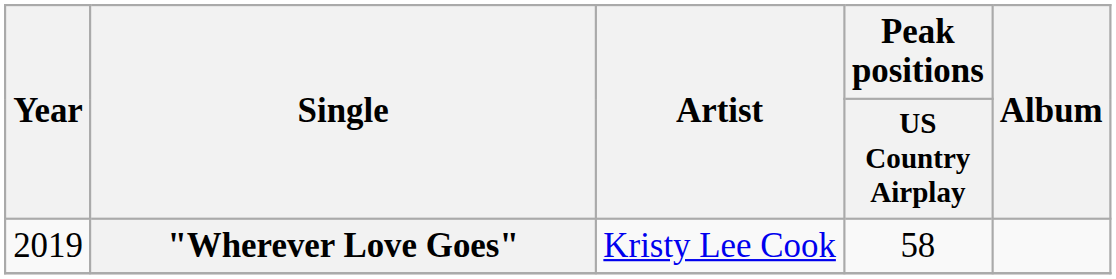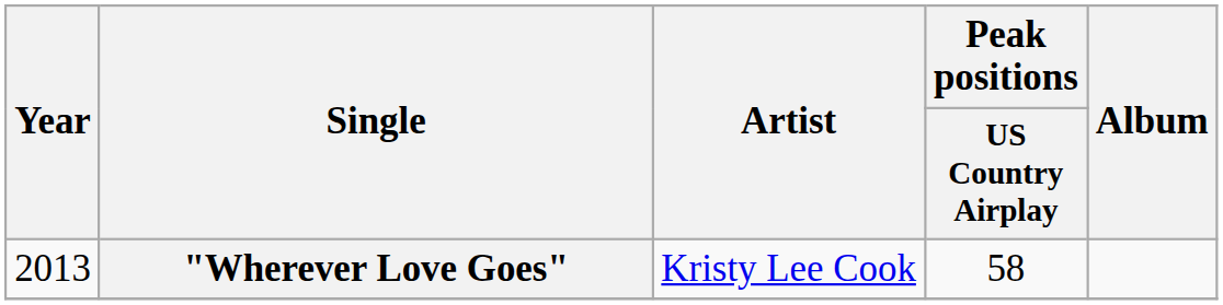 <table class="wikitable plainrowheaders" style="text-align:center;">
 <tr>
 <th rowspan="2">Year</th>
 <th rowspan="2" style="width:14em;">Single</th>
 <th rowspan="2">Artist</th>
 <th colspan="1">Peak positions</th>
 <th rowspan="2">Album</th>
 </tr>
 <tr style="font-size:smaller;">
 <th style="width:4em;">US Country Airplay<br></th>
 </tr>
 <tr>
-<td>2019</td>
+<td>2013</td>
 <th scope="row">"Wherever Love Goes"</th>
 <td><a href='#'>Kristy Lee Cook</a></td>
 <td>58</td>
 <td></td>
 </tr>
 <tr>
 </tr>
 </table>
